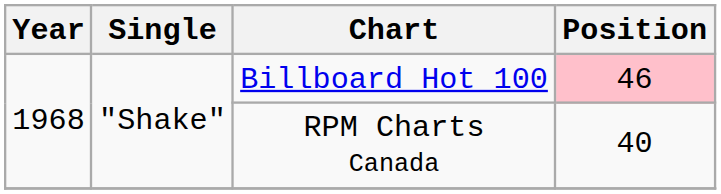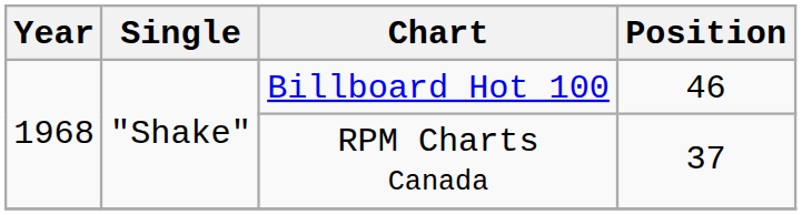 <table class="wikitable">
 <tr>
 <th>Year</th>
 <th>Single</th>
 <th>Chart</th>
 <th>Position</th>
 </tr>
 <tr>
 <td rowspan="2">1968</td>
 <td rowspan="2">"Shake"</td>
 <td><a href='#'>Billboard Hot 100</a></td>
-<td style="background: pink; text-align:center;">46</td>
+<td style="text-align:center;">46</td>
 </tr>
 <tr>
 <td style="text-align:center;">RPM Charts<br><small>Canada</small></td>
-<td style="text-align:center;">40</td>
+<td style="text-align:center;">37</td>
 </tr>
 <tr>
 </tr>
 </table>
